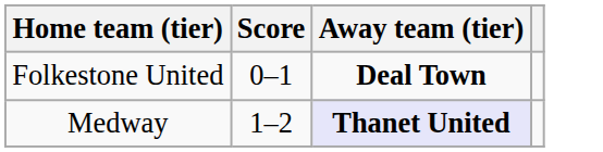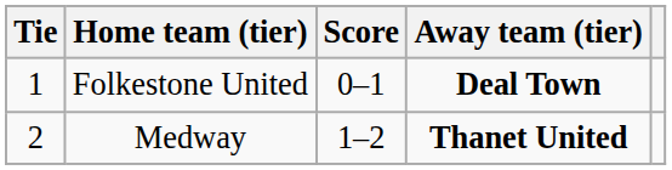 <table class="wikitable" style="text-align:center; font-size:85%">
 <tr>
+<th>Tie</th>
 <th>Home team (tier)</th>
 <th>Score</th>
 <th>Away team (tier)</th>
 <th></th>
 </tr>
 <tr>
+<td align="center">1</td>
 <td>Folkestone United</td>
 <td align="center">0–1</td>
 <td><strong>Deal Town</strong></td>
 <td></td>
 </tr>
 <tr>
+<td align="center">2</td>
 <td>Medway</td>
 <td align="center">1–2</td>
-<td style="background: lavender;"><strong>Thanet United</strong></td>
+<td><strong>Thanet United</strong></td>
 <td></td>
 </tr>
 </table>
